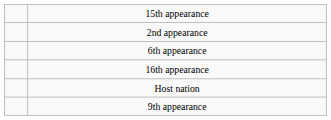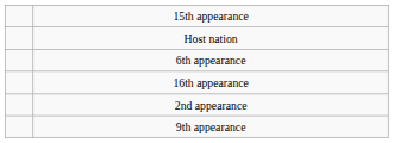 <table class="wikitable" width=35%>
 <tr align=center>
 <td></td>
 <td><small>15th appearance</small></td>
 </tr>
 <tr align=center>
 <td></td>
-<td><small>2nd appearance</small></td>
+<td><small>Host nation</small></td>
 </tr>
 <tr align=center>
 <td></td>
 <td><small>6th appearance</small></td>
 </tr>
 <tr align=center>
 <td></td>
 <td><small>16th appearance</small></td>
 </tr>
 <tr align=center>
 <td></td>
-<td><small>Host nation</small></td>
+<td><small>2nd appearance</small></td>
 </tr>
 <tr align=center>
 <td></td>
 <td><small>9th appearance</small></td>
 </tr>
 </table>
